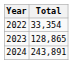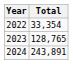 <table class="wikitable">
 <tr>
 <th>Year</th>
 <th>Total</th>
 </tr>
 <tr>
 <td>2022</td>
 <td>33,354</td>
 </tr>
 <tr>
 <td>2023</td>
-<td>128,865</td>
+<td>128,765</td>
 </tr>
 <tr>
 <td>2024</td>
 <td>243,891</td>
 </tr>
 </table>
